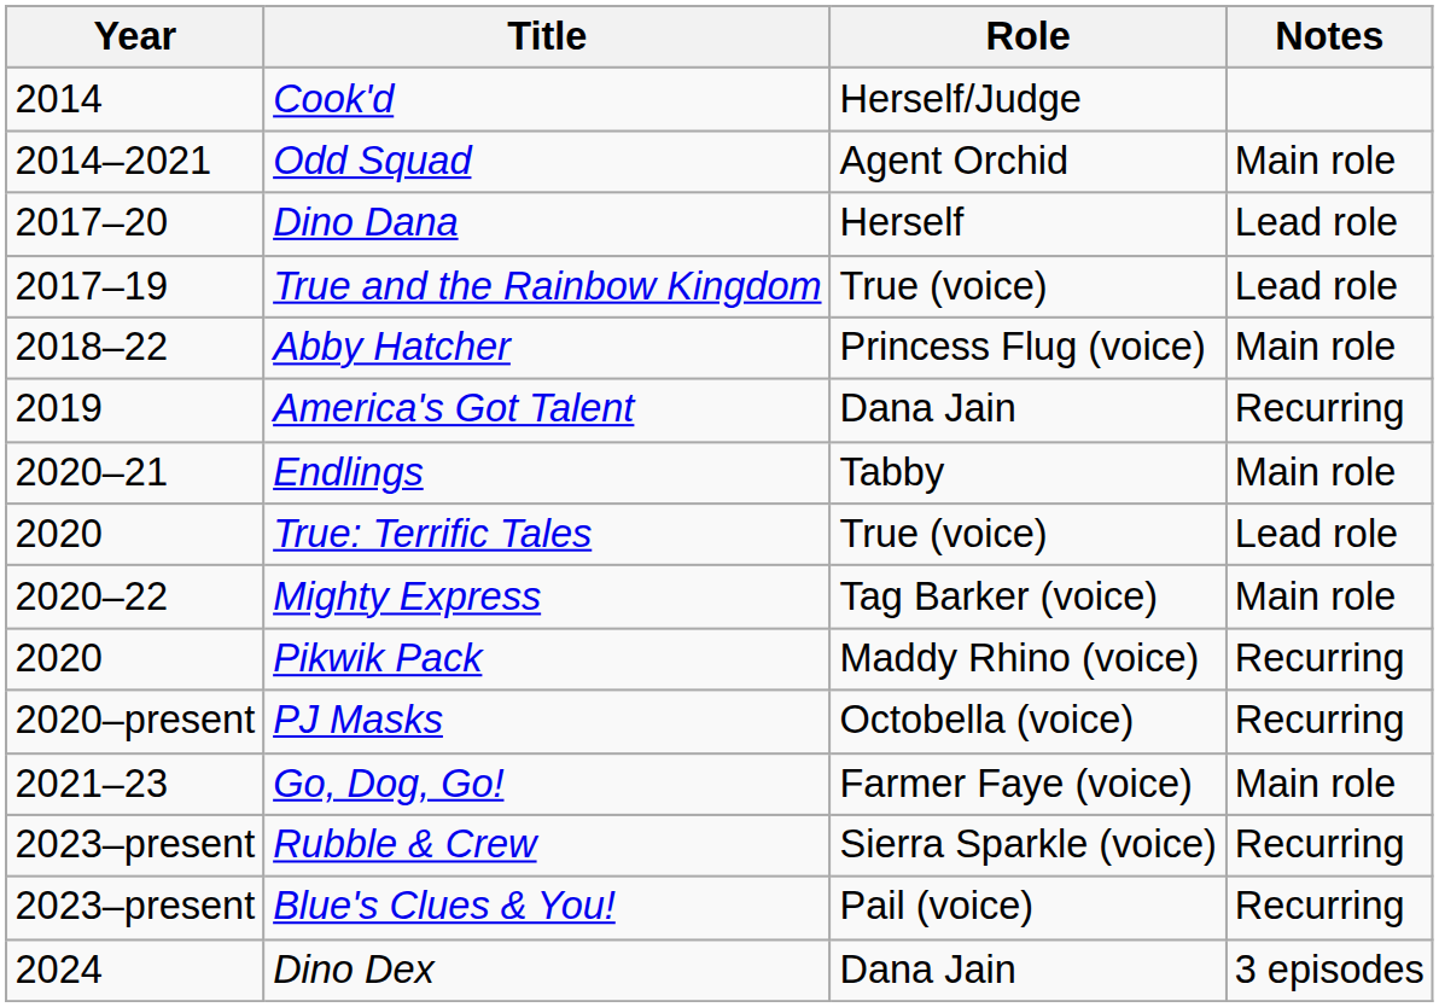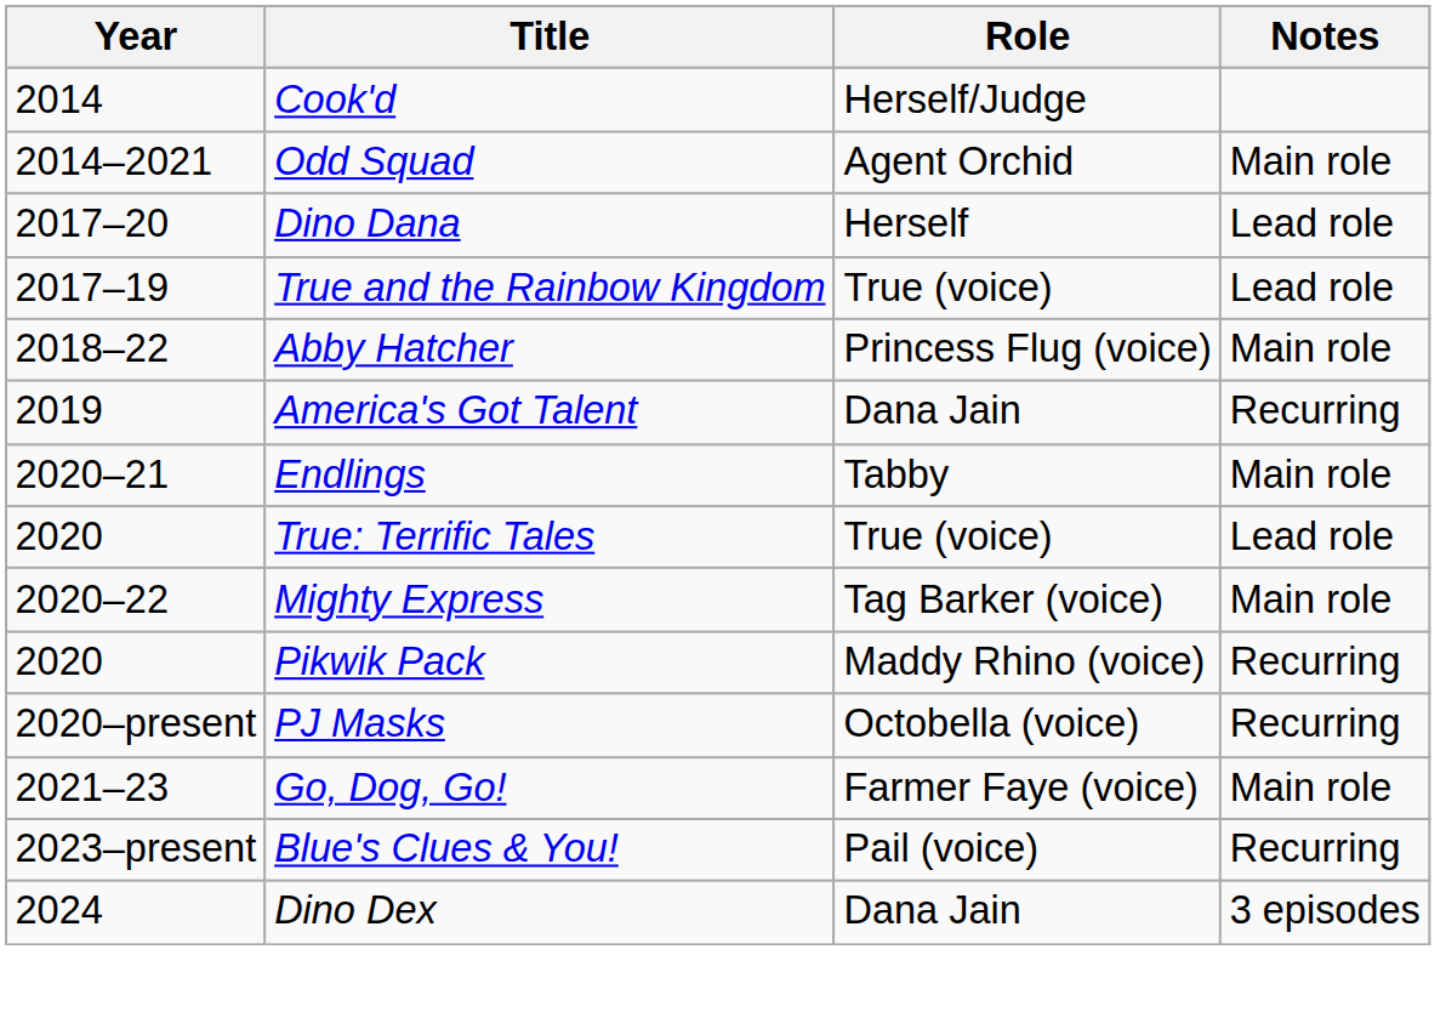 <table class="wikitable sortable">
 <tr>
 <th>Year</th>
 <th>Title</th>
 <th>Role</th>
 <th class="unsortable">Notes</th>
 </tr>
 <tr>
 <td>2014</td>
 <td><em><a href='#'>Cook'd</a></em></td>
 <td>Herself/Judge</td>
 <td></td>
 </tr>
 <tr>
 <td>2014–2021</td>
 <td><em><a href='#'>Odd Squad</a></em></td>
 <td>Agent Orchid</td>
 <td>Main role</td>
 </tr>
 <tr>
 <td>2017–20</td>
 <td><em><a href='#'>Dino Dana</a></em></td>
 <td>Herself</td>
 <td>Lead role</td>
 </tr>
 <tr>
 <td>2017–19</td>
 <td><em><a href='#'>True and the Rainbow Kingdom</a></em></td>
 <td>True (voice)</td>
 <td>Lead role</td>
 </tr>
 <tr>
 <td>2018–22</td>
 <td><em><a href='#'>Abby Hatcher</a></em></td>
 <td>Princess Flug (voice)</td>
 <td>Main role</td>
 </tr>
 <tr>
 <td>2019</td>
 <td><em><a href='#'>America's Got Talent</a></em></td>
 <td>Dana Jain</td>
 <td>Recurring</td>
 </tr>
 <tr>
 <td>2020–21</td>
 <td><em><a href='#'>Endlings</a></em></td>
 <td>Tabby</td>
 <td>Main role</td>
 </tr>
 <tr>
 <td>2020</td>
 <td><em><a href='#'>True: Terrific Tales</a></em></td>
 <td>True (voice)</td>
 <td>Lead role</td>
 </tr>
 <tr>
 <td>2020–22</td>
 <td><em><a href='#'>Mighty Express</a></em></td>
 <td>Tag Barker (voice)</td>
 <td>Main role</td>
 </tr>
 <tr>
 <td>2020</td>
 <td><em><a href='#'>Pikwik Pack</a></em></td>
 <td>Maddy Rhino (voice)</td>
 <td>Recurring</td>
 </tr>
 <tr>
 <td>2020–present</td>
 <td><em><a href='#'>PJ Masks</a></em></td>
 <td>Octobella (voice)</td>
 <td>Recurring</td>
 </tr>
 <tr>
 <td>2021–23</td>
 <td><em><a href='#'>Go, Dog, Go!</a></em></td>
 <td>Farmer Faye (voice)</td>
 <td>Main role</td>
 </tr>
 <tr>
 <td>2023–present</td>
-<td><em><a href='#'>Rubble & Crew</a></em></td>
-<td>Sierra Sparkle (voice)</td>
-<td>Recurring</td>
-</tr>
-<tr>
-<td>2023–present</td>
 <td><em><a href='#'>Blue's Clues & You!</a></em></td>
 <td>Pail (voice)</td>
 <td>Recurring</td>
 </tr>
 <tr>
 <td>2024</td>
 <td><em>Dino Dex</em></td>
 <td>Dana Jain</td>
 <td>3 episodes</td>
 </tr>
 </table>
